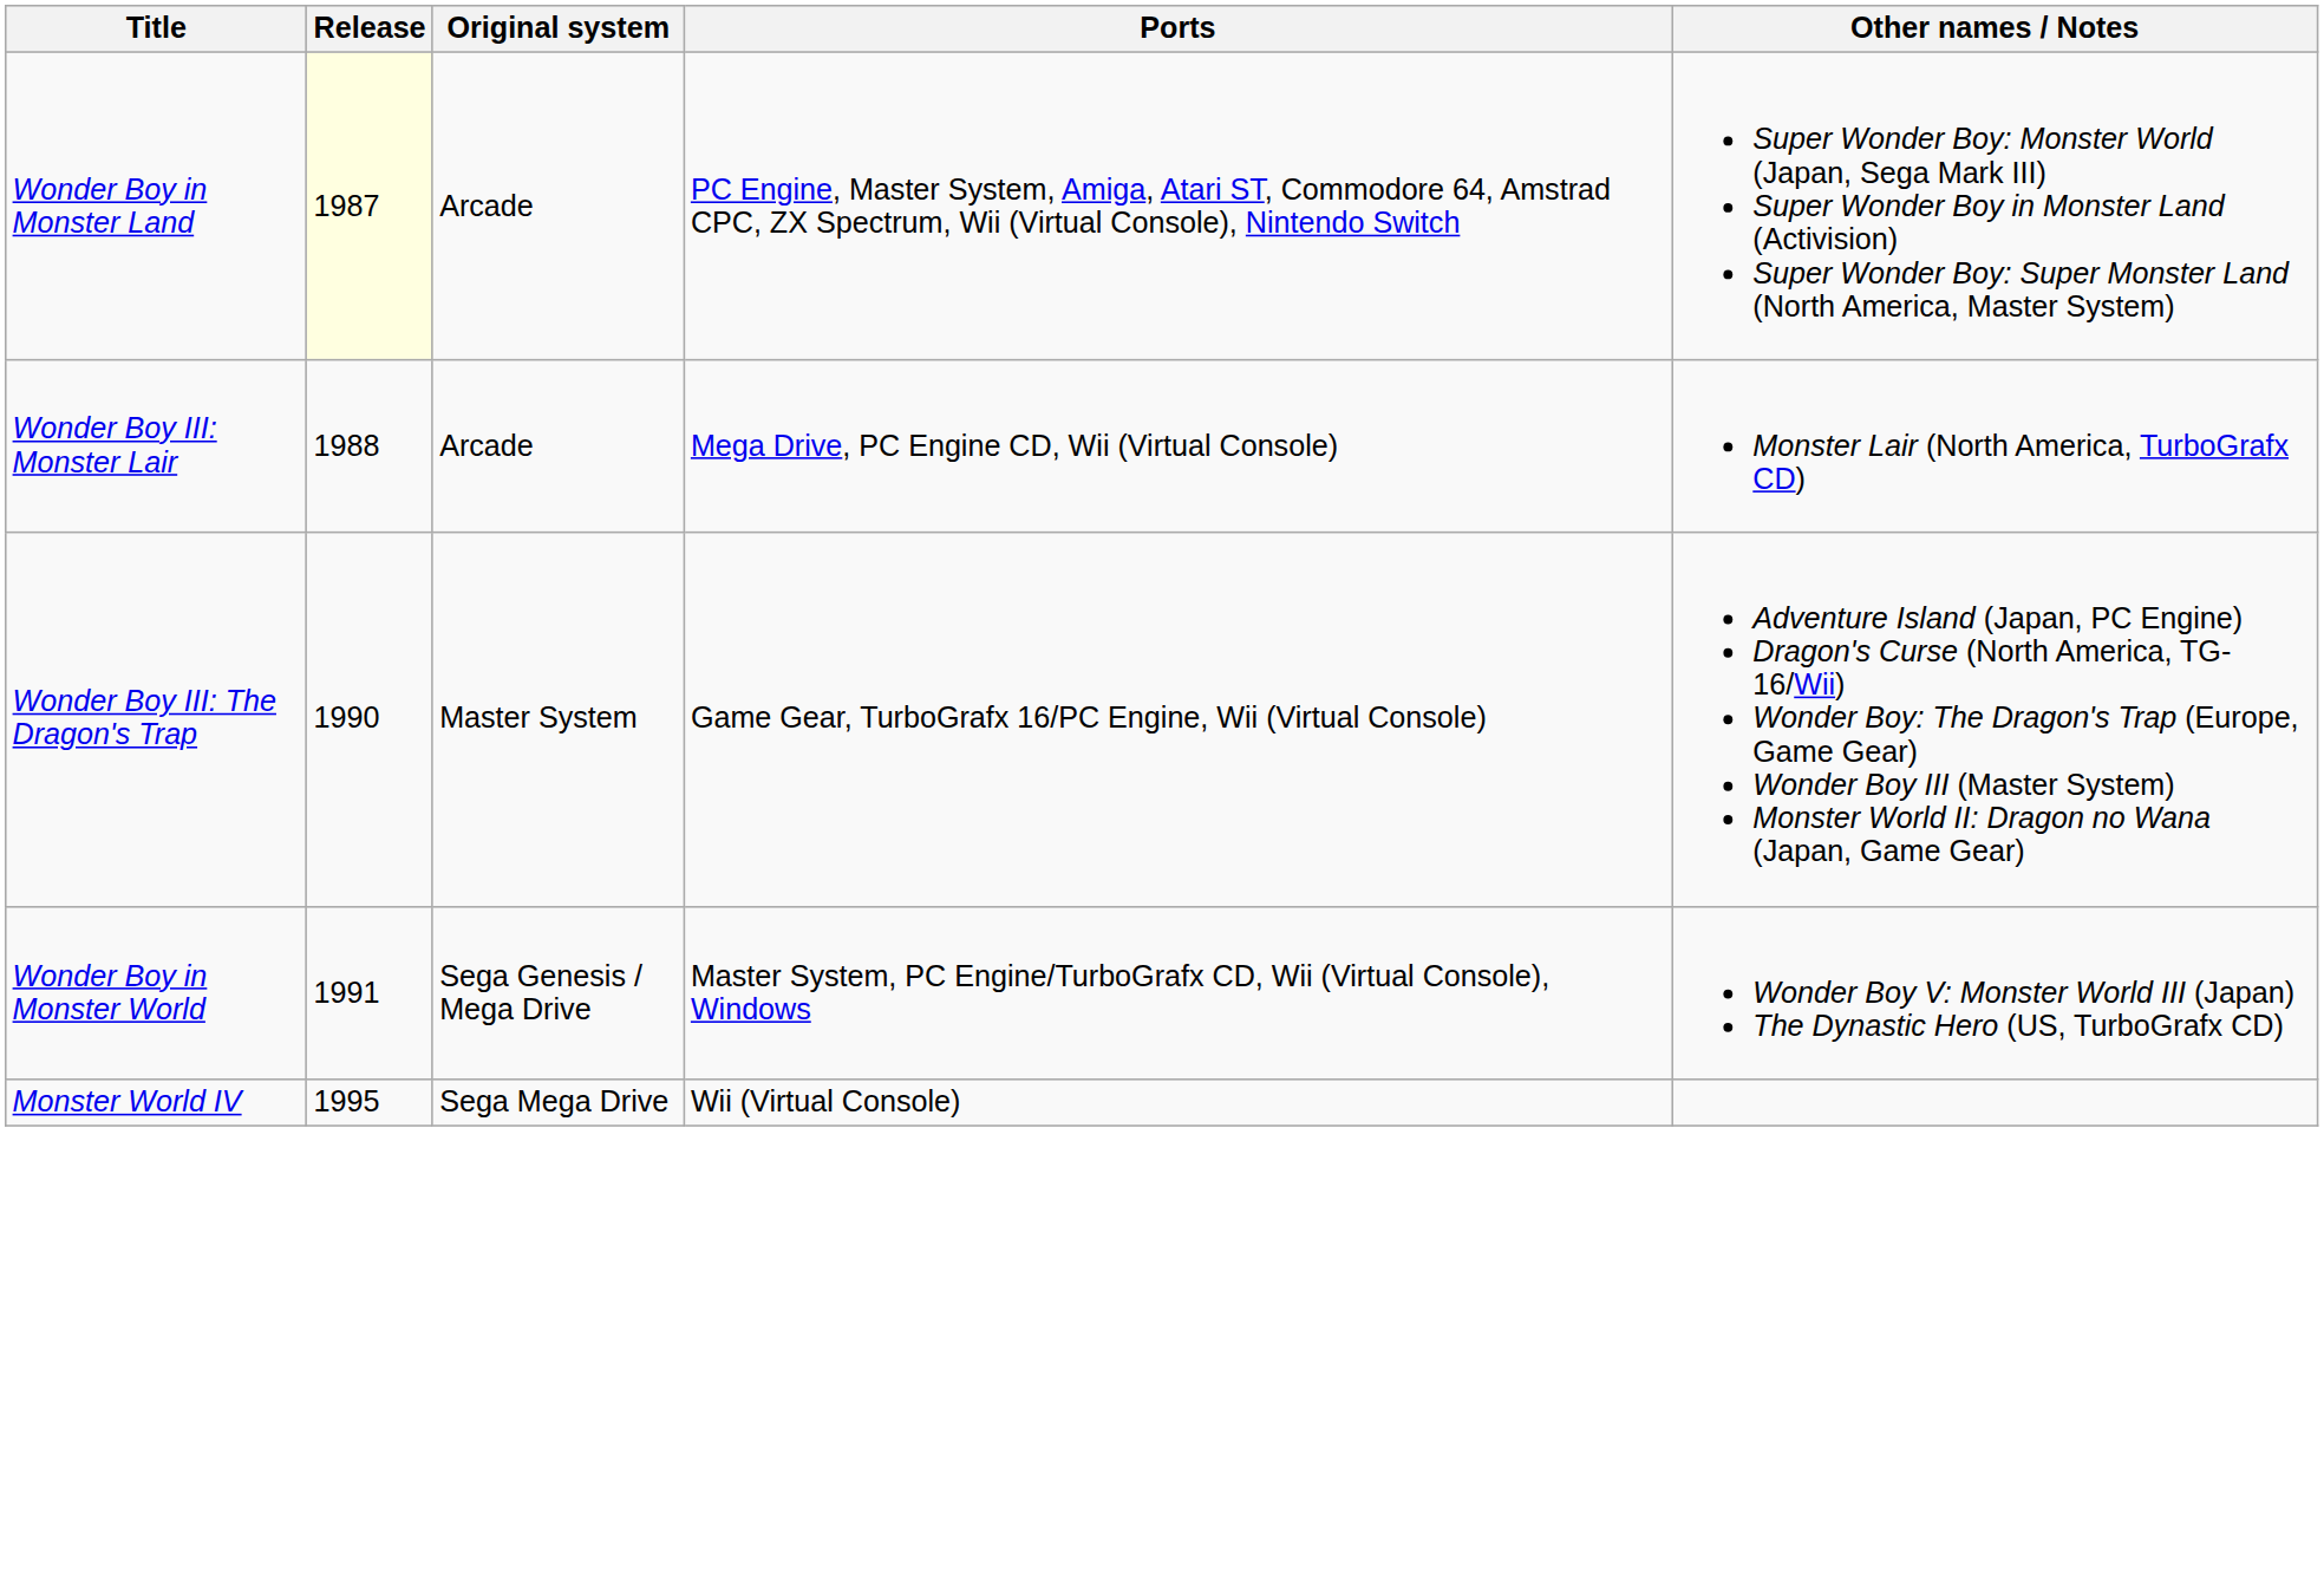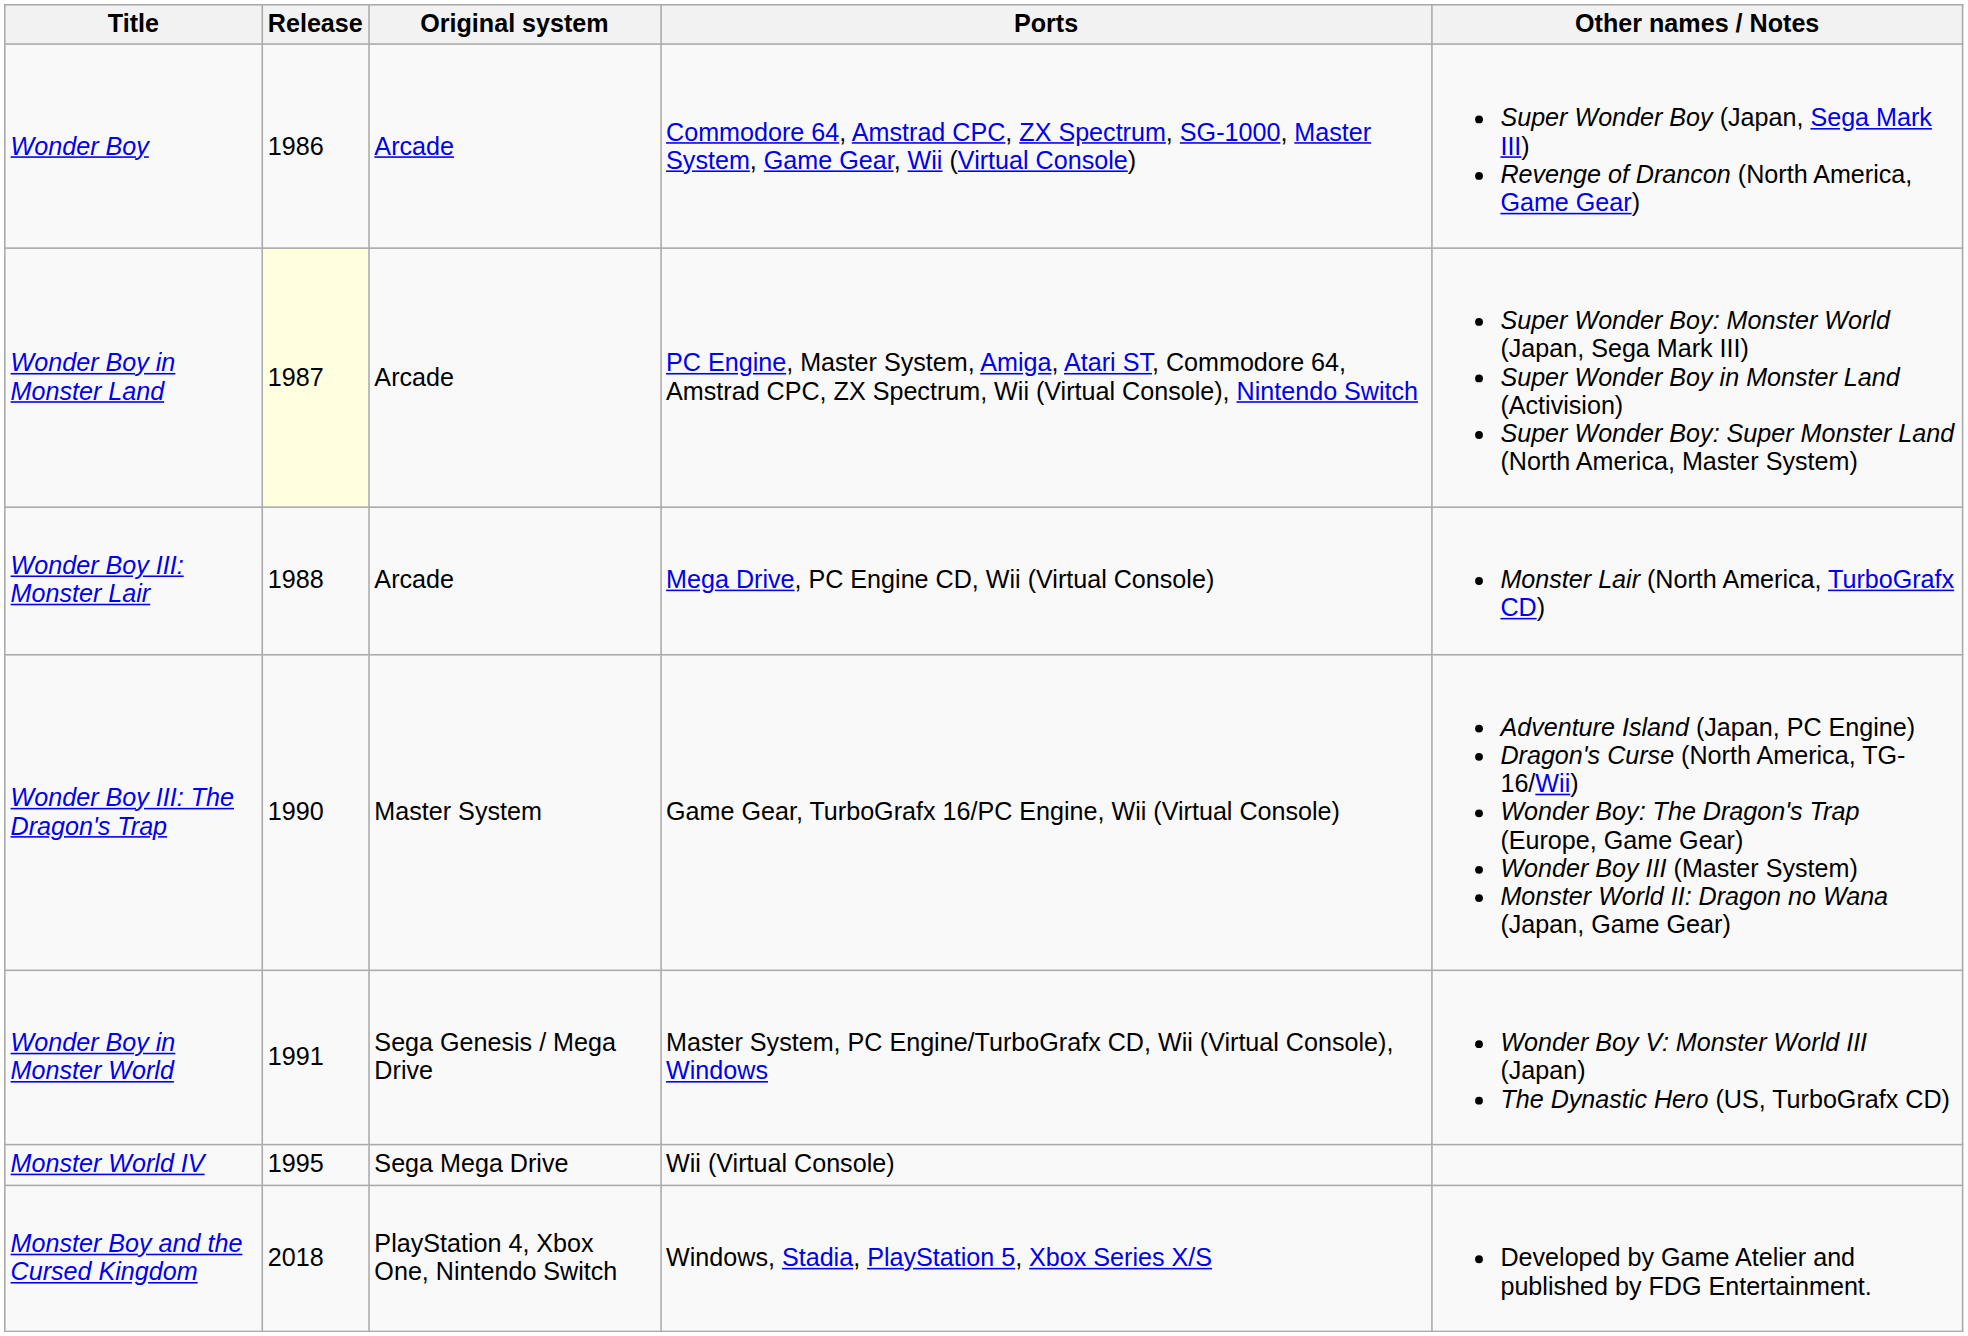 <table class="wikitable" border="1">
 <tr>
 <th scope="col">Title</th>
 <th scope="col">Release</th>
 <th scope="col">Original system</th>
 <th scope="col">Ports</th>
 <th scope="col" class="unsortable">Other names / Notes</th>
+</tr>
+<tr>
+<td><em><a href='#'>Wonder Boy</a></em></td>
+<td>1986</td>
+<td><a href='#'>Arcade</a></td>
+<td><a href='#'>Commodore 64</a>, <a href='#'>Amstrad CPC</a>, <a href='#'>ZX Spectrum</a>, <a href='#'>SG-1000</a>, <a href='#'>Master System</a>, <a href='#'>Game Gear</a>, <a href='#'>Wii</a> (<a href='#'>Virtual Console</a>)</td>
+<td><br><ul><li><em>Super Wonder Boy</em> (Japan, <a href='#'>Sega Mark III</a>)</li><li><em>Revenge of Drancon</em> (North America, <a href='#'>Game Gear</a>)</li></ul></td>
 </tr>
 <tr>
 <td><em><a href='#'>Wonder Boy in Monster Land</a></em></td>
 <td style="background: lightyellow;">1987</td>
 <td>Arcade</td>
 <td><a href='#'>PC Engine</a>, Master System, <a href='#'>Amiga</a>, <a href='#'>Atari ST</a>, Commodore 64, Amstrad CPC, ZX Spectrum, Wii (Virtual Console), <a href='#'>Nintendo Switch</a></td>
 <td><br><ul><li><em>Super Wonder Boy: Monster World</em> (Japan, Sega Mark III)</li><li><em>Super Wonder Boy in Monster Land</em> (Activision)</li><li><em>Super Wonder Boy: Super Monster Land</em> (North America, Master System)</li></ul></td>
 </tr>
 <tr>
 <td><em><a href='#'>Wonder Boy III: Monster Lair</a></em></td>
 <td>1988</td>
 <td>Arcade</td>
 <td><a href='#'>Mega Drive</a>, PC Engine CD, Wii (Virtual Console)</td>
 <td><br><ul><li><em>Monster Lair</em> (North America, <a href='#'>TurboGrafx CD</a>)</li></ul></td>
 </tr>
 <tr>
 <td><em><a href='#'>Wonder Boy III: The Dragon's Trap</a></em></td>
 <td>1990</td>
 <td>Master System</td>
 <td>Game Gear, TurboGrafx 16/PC Engine, Wii (Virtual Console)</td>
 <td><br><ul><li><em>Adventure Island</em> (Japan,  PC Engine)</li><li><em>Dragon's Curse</em> (North America, TG-16/<a href='#'>Wii</a>)</li><li><em>Wonder Boy: The Dragon's Trap</em> (Europe, Game Gear)</li><li><em>Wonder Boy III</em> (Master System)</li><li><em>Monster World II: Dragon no Wana</em> (Japan, Game Gear)</li></ul></td>
 </tr>
 <tr>
 <td><em><a href='#'>Wonder Boy in Monster World</a></em></td>
 <td>1991</td>
 <td>Sega Genesis / Mega Drive</td>
 <td>Master System, PC Engine/TurboGrafx CD, Wii (Virtual Console), <a href='#'>Windows</a></td>
 <td><br><ul><li><em>Wonder Boy V: Monster World III</em> (Japan)</li><li><em>The Dynastic Hero</em> (US, TurboGrafx CD)</li></ul></td>
 </tr>
 <tr>
 <td><em><a href='#'>Monster World IV</a></em></td>
 <td>1995</td>
 <td>Sega Mega Drive</td>
 <td>Wii (Virtual Console)</td>
 <td></td>
 </tr>
+<tr>
+<td><em><a href='#'>Monster Boy and the Cursed Kingdom</a></em></td>
+<td>2018</td>
+<td>PlayStation 4, Xbox One, Nintendo Switch</td>
+<td>Windows, <a href='#'>Stadia</a>, <a href='#'>PlayStation 5</a>, <a href='#'>Xbox Series X/S</a></td>
+<td><br><ul><li>Developed by Game Atelier and published by FDG Entertainment.</li></ul></td>
+</tr>
 </table>
